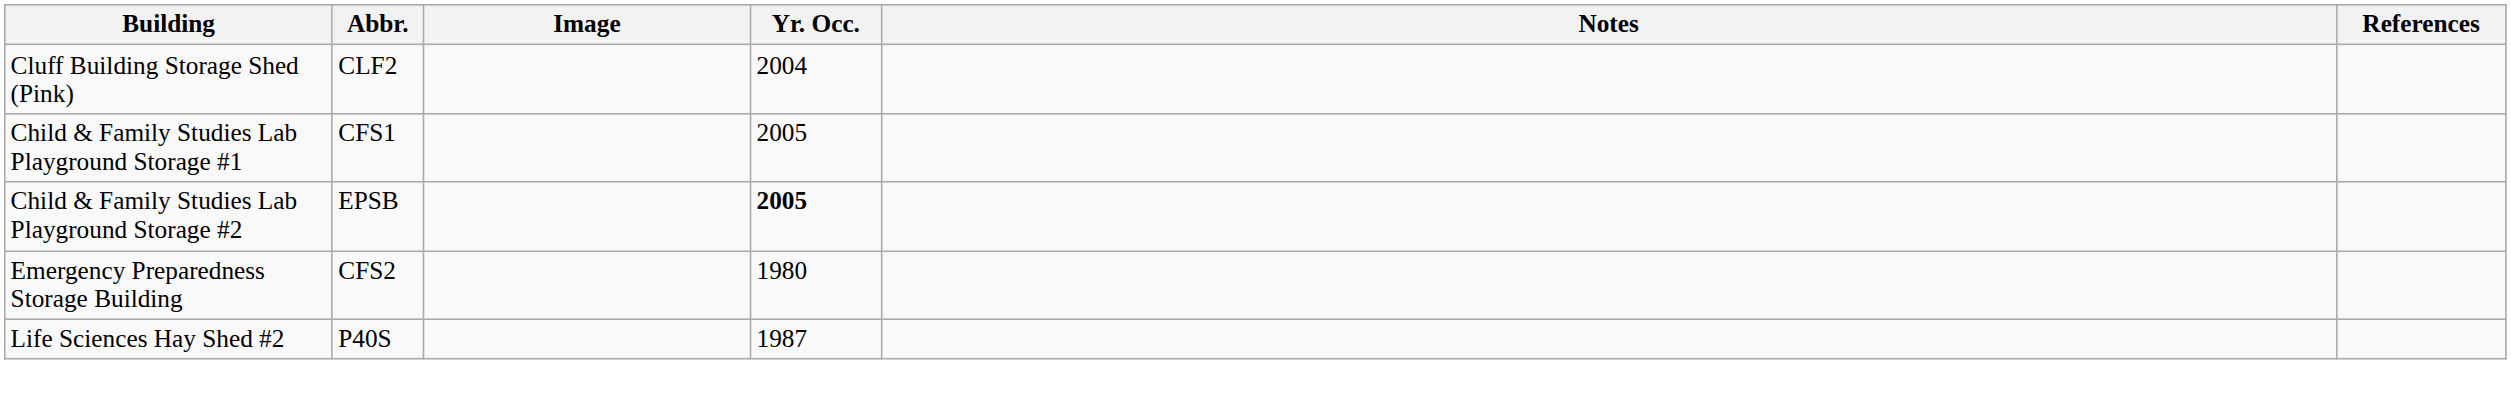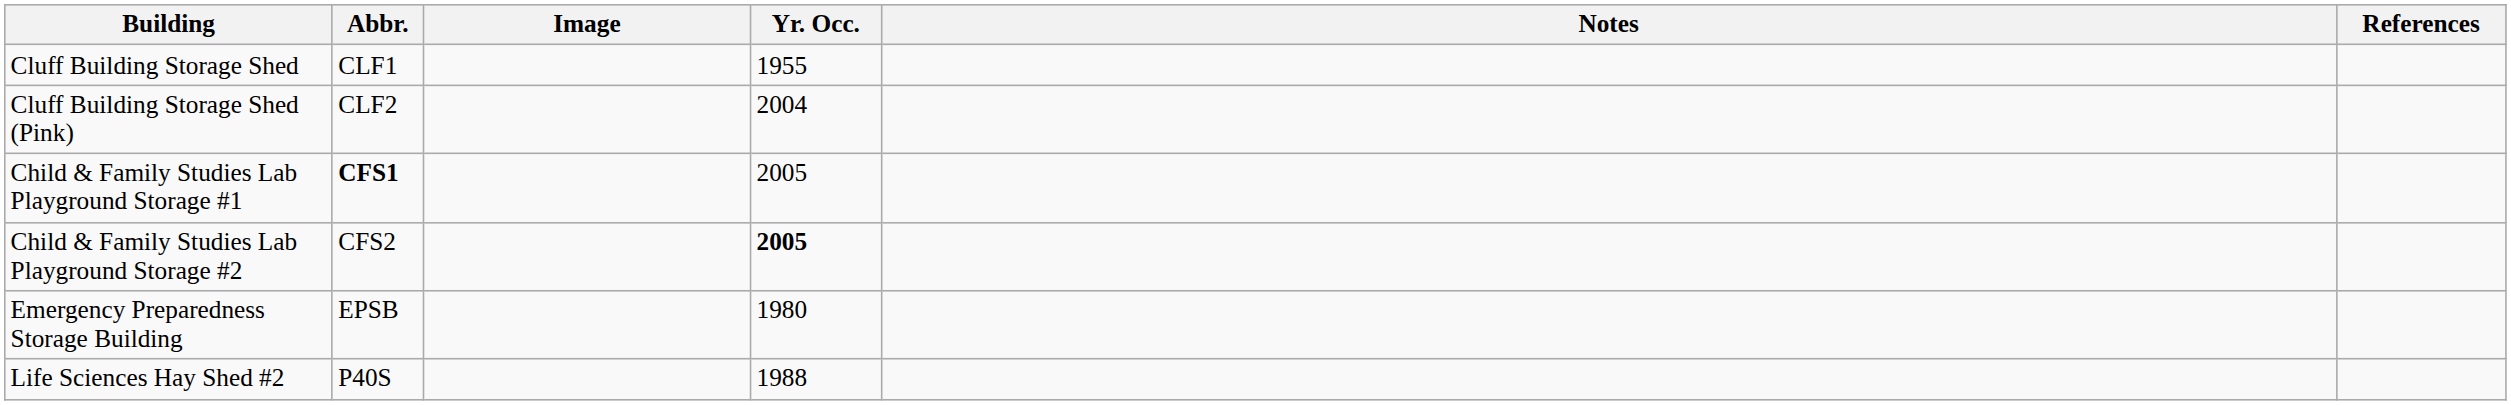 <table class="wikitable sortable" style="width:100%;">
 <tr>
 <th style="width:200px;">Building</th>
 <th width="50">Abbr.</th>
 <th style="width:200px;" class="unsortable">Image</th>
 <th width="75">Yr. Occ.</th>
 <th class="unsortable">Notes</th>
 <th style="width:100px;" class="unsortable">References</th>
+</tr>
+<tr valign="top">
+<td>Cluff Building Storage Shed</td>
+<td>CLF1</td>
+<td></td>
+<td>1955</td>
+<td></td>
+<td></td>
 </tr>
 <tr valign="top">
 <td>Cluff Building Storage Shed (Pink)</td>
 <td>CLF2</td>
 <td></td>
 <td>2004</td>
 <td></td>
 <td></td>
 </tr>
 <tr valign="top">
 <td>Child & Family Studies Lab Playground Storage #1</td>
-<td>CFS1</td>
+<td><strong>CFS1</strong></td>
 <td></td>
 <td>2005</td>
 <td></td>
 <td></td>
 </tr>
 <tr valign="top">
 <td>Child & Family Studies Lab Playground Storage #2</td>
-<td>EPSB</td>
+<td>CFS2</td>
 <td></td>
 <td><strong>2005</strong></td>
 <td></td>
 <td></td>
 </tr>
 <tr valign="top">
 <td>Emergency Preparedness Storage Building</td>
-<td>CFS2</td>
+<td>EPSB</td>
 <td></td>
 <td>1980</td>
 <td></td>
 <td></td>
 </tr>
 <tr valign="top">
 <td>Life Sciences Hay Shed #2</td>
 <td>P40S</td>
 <td></td>
-<td>1987</td>
+<td>1988</td>
 <td></td>
 <td></td>
 </tr>
 </table>
